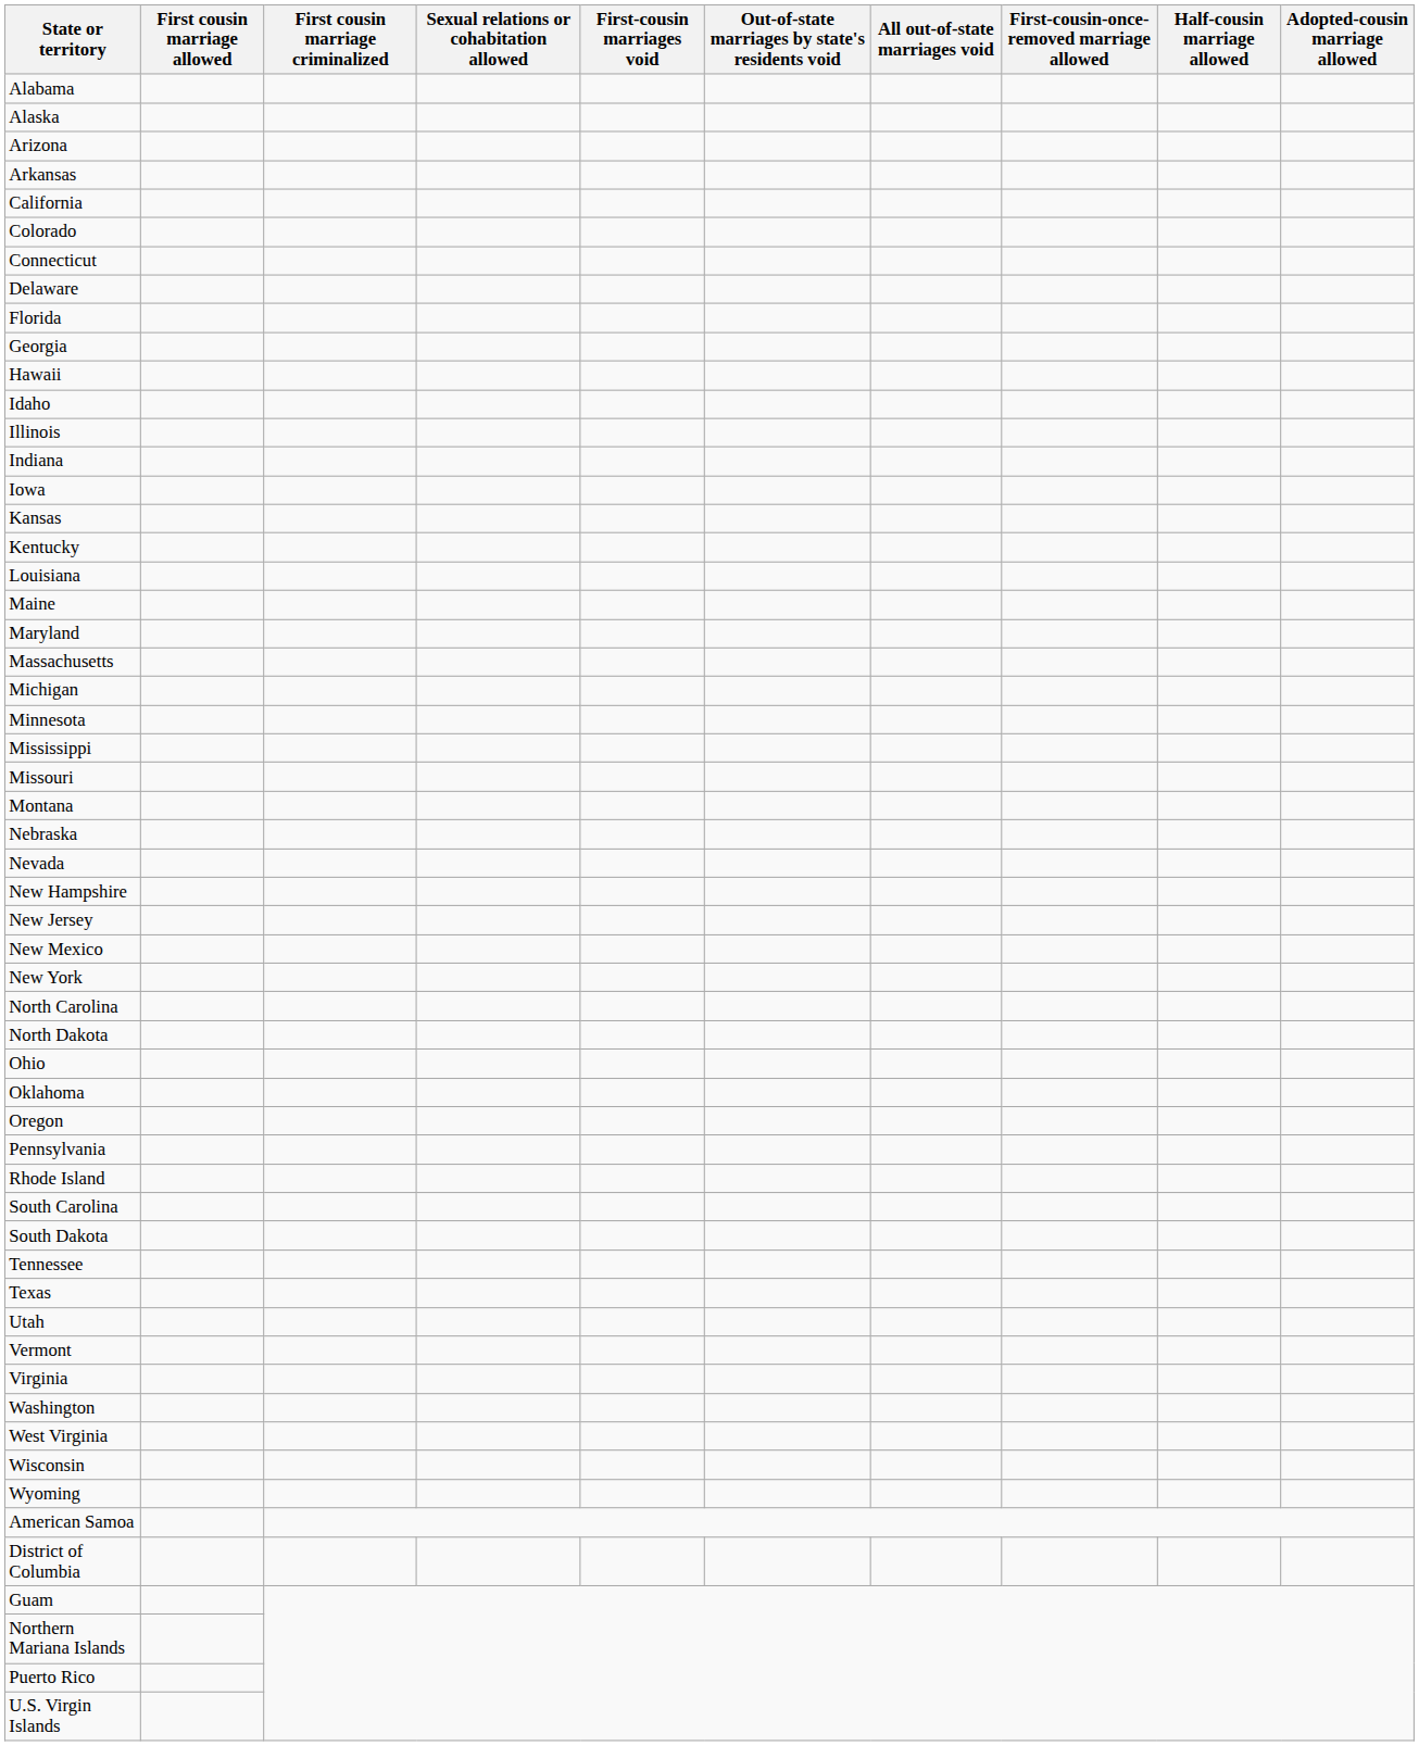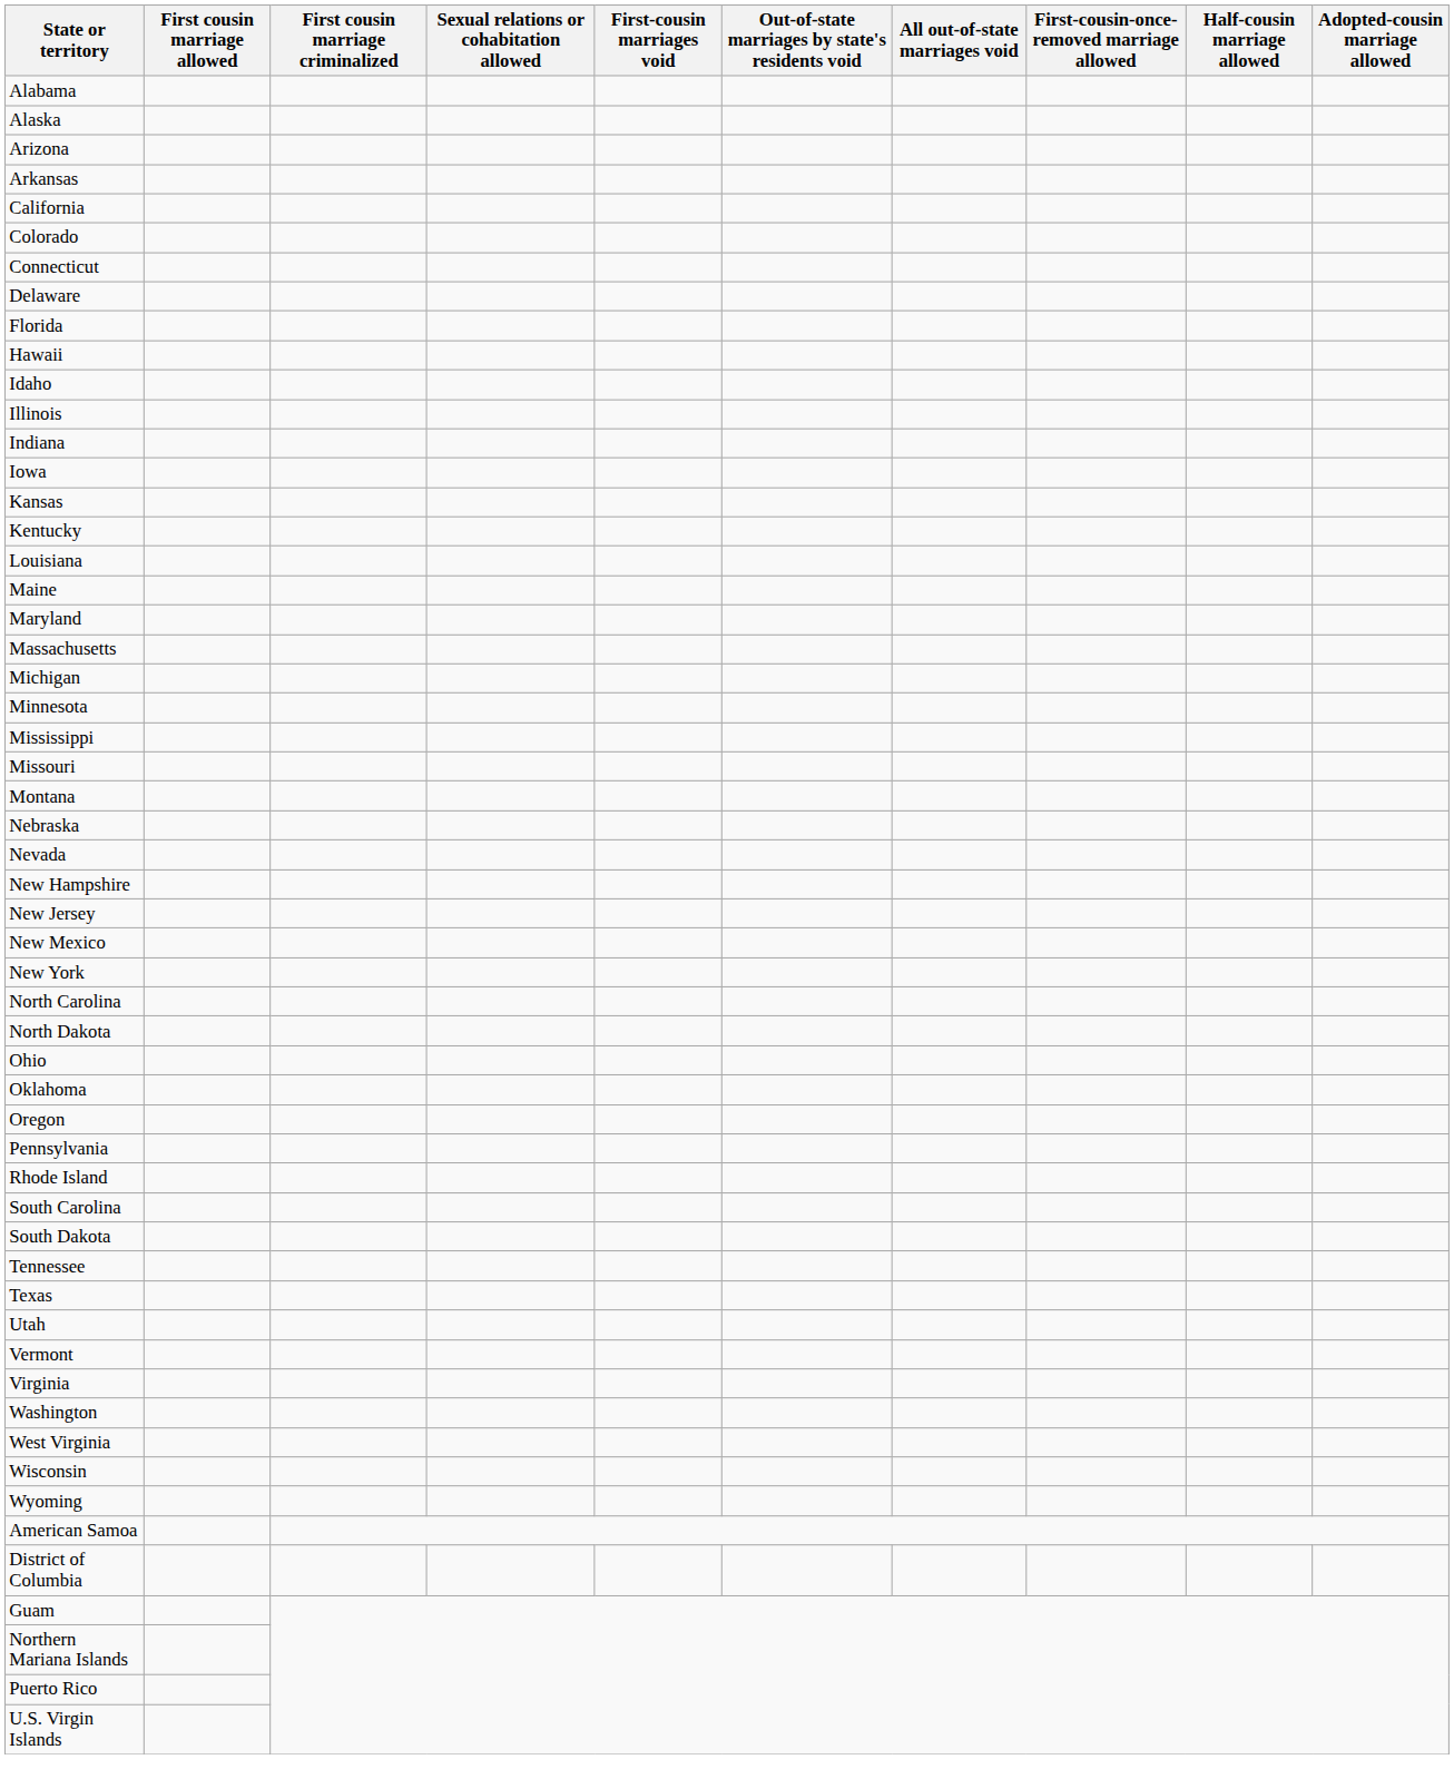 <table class="wikitable sortable">
 <tr>
 <th>State or territory</th>
 <th>First cousin marriage allowed</th>
 <th>First cousin marriage criminalized</th>
 <th>Sexual relations or cohabitation allowed</th>
 <th>First-cousin marriages void</th>
 <th>Out-of-state marriages by state's residents void</th>
 <th>All out-of-state marriages void</th>
 <th>First-cousin-once-removed marriage allowed</th>
 <th>Half-cousin marriage allowed</th>
 <th>Adopted-cousin marriage allowed</th>
 </tr>
 <tr>
 <td>Alabama</td>
 <td></td>
 <td></td>
 <td></td>
 <td></td>
 <td></td>
 <td></td>
 <td></td>
 <td></td>
 <td></td>
 </tr>
 <tr>
 <td>Alaska</td>
 <td></td>
 <td></td>
 <td></td>
 <td></td>
 <td></td>
 <td></td>
 <td></td>
 <td></td>
 <td></td>
 </tr>
 <tr>
 <td>Arizona</td>
 <td></td>
 <td></td>
 <td></td>
 <td></td>
 <td></td>
 <td></td>
 <td></td>
 <td></td>
 <td></td>
 </tr>
 <tr>
 <td>Arkansas</td>
 <td></td>
 <td></td>
 <td></td>
 <td></td>
 <td></td>
 <td></td>
 <td></td>
 <td></td>
 <td></td>
 </tr>
 <tr>
 <td>California</td>
 <td></td>
 <td></td>
 <td></td>
 <td></td>
 <td></td>
 <td></td>
 <td></td>
 <td></td>
 <td></td>
 </tr>
 <tr>
 <td>Colorado</td>
 <td></td>
 <td></td>
 <td></td>
 <td></td>
 <td></td>
 <td></td>
 <td></td>
 <td></td>
 <td></td>
 </tr>
 <tr>
 <td>Connecticut</td>
 <td></td>
 <td></td>
 <td></td>
 <td></td>
 <td></td>
 <td></td>
 <td></td>
 <td></td>
 <td></td>
 </tr>
 <tr>
 <td>Delaware</td>
 <td></td>
 <td></td>
 <td></td>
 <td></td>
 <td></td>
 <td></td>
 <td></td>
 <td></td>
 <td></td>
 </tr>
 <tr>
 <td>Florida</td>
-<td></td>
-<td></td>
-<td></td>
-<td></td>
-<td></td>
-<td></td>
-<td></td>
-<td></td>
-<td></td>
-</tr>
-<tr>
-<td>Georgia</td>
 <td></td>
 <td></td>
 <td></td>
 <td></td>
 <td></td>
 <td></td>
 <td></td>
 <td></td>
 <td></td>
 </tr>
 <tr>
 <td>Hawaii</td>
 <td></td>
 <td></td>
 <td></td>
 <td></td>
 <td></td>
 <td></td>
 <td></td>
 <td></td>
 <td></td>
 </tr>
 <tr>
 <td>Idaho</td>
 <td></td>
 <td></td>
 <td></td>
 <td></td>
 <td></td>
 <td></td>
 <td></td>
 <td></td>
 <td></td>
 </tr>
 <tr>
 <td>Illinois</td>
 <td></td>
 <td></td>
 <td></td>
 <td></td>
 <td></td>
 <td></td>
 <td></td>
 <td></td>
 <td></td>
 </tr>
 <tr>
 <td>Indiana</td>
 <td></td>
 <td></td>
 <td></td>
 <td></td>
 <td></td>
 <td></td>
 <td></td>
 <td></td>
 <td></td>
 </tr>
 <tr>
 <td>Iowa</td>
 <td></td>
 <td></td>
 <td></td>
 <td></td>
 <td></td>
 <td></td>
 <td></td>
 <td></td>
 <td></td>
 </tr>
 <tr>
 <td>Kansas</td>
 <td></td>
 <td></td>
 <td></td>
 <td></td>
 <td></td>
 <td></td>
 <td></td>
 <td></td>
 <td></td>
 </tr>
 <tr>
 <td>Kentucky</td>
 <td></td>
 <td></td>
 <td></td>
 <td></td>
 <td></td>
 <td></td>
 <td></td>
 <td></td>
 <td></td>
 </tr>
 <tr>
 <td>Louisiana</td>
 <td></td>
 <td></td>
 <td></td>
 <td></td>
 <td></td>
 <td></td>
 <td></td>
 <td></td>
 <td></td>
 </tr>
 <tr>
 <td>Maine</td>
 <td></td>
 <td></td>
 <td></td>
 <td></td>
 <td></td>
 <td></td>
 <td></td>
 <td></td>
 <td></td>
 </tr>
 <tr>
 <td>Maryland</td>
 <td></td>
 <td></td>
 <td></td>
 <td></td>
 <td></td>
 <td></td>
 <td></td>
 <td></td>
 <td></td>
 </tr>
 <tr>
 <td>Massachusetts</td>
 <td></td>
 <td></td>
 <td></td>
 <td></td>
 <td></td>
 <td></td>
 <td></td>
 <td></td>
 <td></td>
 </tr>
 <tr>
 <td>Michigan</td>
 <td></td>
 <td></td>
 <td></td>
 <td></td>
 <td></td>
 <td></td>
 <td></td>
 <td></td>
 <td></td>
 </tr>
 <tr>
 <td>Minnesota</td>
 <td></td>
 <td></td>
 <td></td>
 <td></td>
 <td></td>
 <td></td>
 <td></td>
 <td></td>
 <td></td>
 </tr>
 <tr>
 <td>Mississippi</td>
 <td></td>
 <td></td>
 <td></td>
 <td></td>
 <td></td>
 <td></td>
 <td></td>
 <td></td>
 <td></td>
 </tr>
 <tr>
 <td>Missouri</td>
 <td></td>
 <td></td>
 <td></td>
 <td></td>
 <td></td>
 <td></td>
 <td></td>
 <td></td>
 <td></td>
 </tr>
 <tr>
 <td>Montana</td>
 <td></td>
 <td></td>
 <td></td>
 <td></td>
 <td></td>
 <td></td>
 <td></td>
 <td></td>
 <td></td>
 </tr>
 <tr>
 <td>Nebraska</td>
 <td></td>
 <td></td>
 <td></td>
 <td></td>
 <td></td>
 <td></td>
 <td></td>
 <td></td>
 <td></td>
 </tr>
 <tr>
 <td>Nevada</td>
 <td></td>
 <td></td>
 <td></td>
 <td></td>
 <td></td>
 <td></td>
 <td></td>
 <td></td>
 <td></td>
 </tr>
 <tr>
 <td>New Hampshire</td>
 <td></td>
 <td></td>
 <td></td>
 <td></td>
 <td></td>
 <td></td>
 <td></td>
 <td></td>
 <td></td>
 </tr>
 <tr>
 <td>New Jersey</td>
 <td></td>
 <td></td>
 <td></td>
 <td></td>
 <td></td>
 <td></td>
 <td></td>
 <td></td>
 <td></td>
 </tr>
 <tr>
 <td>New Mexico</td>
 <td></td>
 <td></td>
 <td></td>
 <td></td>
 <td></td>
 <td></td>
 <td></td>
 <td></td>
 <td></td>
 </tr>
 <tr>
 <td>New York</td>
 <td></td>
 <td></td>
 <td></td>
 <td></td>
 <td></td>
 <td></td>
 <td></td>
 <td></td>
 <td></td>
 </tr>
 <tr>
 <td>North Carolina</td>
 <td></td>
 <td></td>
 <td></td>
 <td></td>
 <td></td>
 <td></td>
 <td></td>
 <td></td>
 <td></td>
 </tr>
 <tr>
 <td>North Dakota</td>
 <td></td>
 <td></td>
 <td></td>
 <td></td>
 <td></td>
 <td></td>
 <td></td>
 <td></td>
 <td></td>
 </tr>
 <tr>
 <td>Ohio</td>
 <td></td>
 <td></td>
 <td></td>
 <td></td>
 <td></td>
 <td></td>
 <td></td>
 <td></td>
 <td></td>
 </tr>
 <tr>
 <td>Oklahoma</td>
 <td></td>
 <td></td>
 <td></td>
 <td></td>
 <td></td>
 <td></td>
 <td></td>
 <td></td>
 <td></td>
 </tr>
 <tr>
 <td>Oregon</td>
 <td></td>
 <td></td>
 <td></td>
 <td></td>
 <td></td>
 <td></td>
 <td></td>
 <td></td>
 <td></td>
 </tr>
 <tr>
 <td>Pennsylvania</td>
 <td></td>
 <td></td>
 <td></td>
 <td></td>
 <td></td>
 <td></td>
 <td></td>
 <td></td>
 <td></td>
 </tr>
 <tr>
 <td>Rhode Island</td>
 <td></td>
 <td></td>
 <td></td>
 <td></td>
 <td></td>
 <td></td>
 <td></td>
 <td></td>
 <td></td>
 </tr>
 <tr>
 <td>South Carolina</td>
 <td></td>
 <td></td>
 <td></td>
 <td></td>
 <td></td>
 <td></td>
 <td></td>
 <td></td>
 <td></td>
 </tr>
 <tr>
 <td>South Dakota</td>
 <td></td>
 <td></td>
 <td></td>
 <td></td>
 <td></td>
 <td></td>
 <td></td>
 <td></td>
 <td></td>
 </tr>
 <tr>
 <td>Tennessee</td>
 <td></td>
 <td></td>
 <td></td>
 <td></td>
 <td></td>
 <td></td>
 <td></td>
 <td></td>
 <td></td>
 </tr>
 <tr>
 <td>Texas</td>
 <td></td>
 <td></td>
 <td></td>
 <td></td>
 <td></td>
 <td></td>
 <td></td>
 <td></td>
 <td></td>
 </tr>
 <tr>
 <td>Utah</td>
 <td></td>
 <td></td>
 <td></td>
 <td></td>
 <td></td>
 <td></td>
 <td></td>
 <td></td>
 <td></td>
 </tr>
 <tr>
 <td>Vermont</td>
 <td></td>
 <td></td>
 <td></td>
 <td></td>
 <td></td>
 <td></td>
 <td></td>
 <td></td>
 <td></td>
 </tr>
 <tr>
 <td>Virginia</td>
 <td></td>
 <td></td>
 <td></td>
 <td></td>
 <td></td>
 <td></td>
 <td></td>
 <td></td>
 <td></td>
 </tr>
 <tr>
 <td>Washington</td>
 <td></td>
 <td></td>
 <td></td>
 <td></td>
 <td></td>
 <td></td>
 <td></td>
 <td></td>
 <td></td>
 </tr>
 <tr>
 <td>West Virginia</td>
 <td></td>
 <td></td>
 <td></td>
 <td></td>
 <td></td>
 <td></td>
 <td></td>
 <td></td>
 <td></td>
 </tr>
 <tr>
 <td>Wisconsin</td>
 <td></td>
 <td></td>
 <td></td>
 <td></td>
 <td></td>
 <td></td>
 <td></td>
 <td></td>
 <td></td>
 </tr>
 <tr>
 <td>Wyoming</td>
 <td></td>
 <td></td>
 <td></td>
 <td></td>
 <td></td>
 <td></td>
 <td></td>
 <td></td>
 <td></td>
 </tr>
 <tr>
 <td>American Samoa</td>
 <td></td>
 </tr>
 <tr>
 <td>District of Columbia</td>
 <td></td>
 <td></td>
 <td></td>
 <td></td>
 <td></td>
 <td></td>
 <td></td>
 <td></td>
 <td></td>
 </tr>
 <tr>
 <td>Guam</td>
 <td></td>
 </tr>
 <tr>
 <td>Northern Mariana Islands</td>
 <td></td>
 </tr>
 <tr>
 <td>Puerto Rico</td>
 <td></td>
 </tr>
 <tr>
 <td>U.S. Virgin Islands</td>
 <td></td>
 </tr>
 </table>
